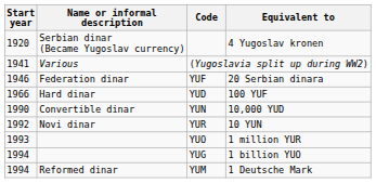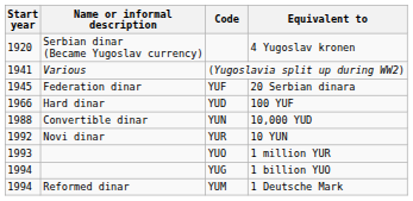 <table class=wikitable>
 <tr>
 <th>Start<br>year</th>
 <th>Name or informal<br>description</th>
 <th>Code</th>
 <th>Equivalent to</th>
 </tr>
 <tr>
 <td>1920</td>
 <td>Serbian dinar<br>(Became Yugoslav currency)</td>
 <td></td>
 <td>4 Yugoslav kronen</td>
 </tr>
 <tr>
 <td>1941</td>
 <td><em>Various</em></td>
 <td colspan=2>(<em>Yugoslavia split up during WW2</em>)</td>
 </tr>
 <tr>
-<td>1946</td>
+<td>1945</td>
 <td>Federation dinar</td>
 <td>YUF</td>
 <td>20 Serbian dinara</td>
 </tr>
 <tr>
 <td>1966</td>
 <td>Hard dinar</td>
 <td>YUD</td>
 <td>100 YUF</td>
 </tr>
 <tr>
-<td>1990</td>
+<td>1988</td>
 <td>Convertible dinar</td>
 <td>YUN</td>
 <td>10,000 YUD</td>
 </tr>
 <tr>
 <td>1992</td>
 <td>Novi dinar</td>
 <td>YUR</td>
 <td>10 YUN</td>
 </tr>
 <tr>
 <td>1993</td>
 <td></td>
 <td>YUO</td>
 <td>1 million YUR</td>
 </tr>
 <tr>
 <td>1994</td>
 <td></td>
 <td>YUG</td>
 <td>1 billion YUO</td>
 </tr>
 <tr>
 <td>1994</td>
 <td>Reformed dinar</td>
 <td>YUM</td>
 <td>1 Deutsche Mark</td>
 </tr>
 </table>
